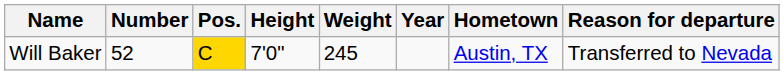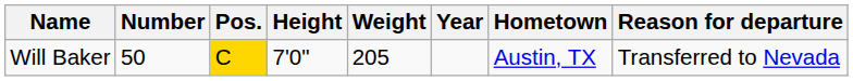 <table class="wikitable sortable" border="1">
 <tr>
 <th>Name</th>
 <th>Number</th>
 <th>Pos.</th>
 <th>Height</th>
 <th>Weight</th>
 <th>Year</th>
 <th>Hometown</th>
 <th class="unsortable">Reason for departure</th>
 </tr>
 <tr>
 <td>Will Baker</td>
-<td>52</td>
+<td>50</td>
 <td style="background: gold;">C</td>
 <td>7'0"</td>
-<td>245</td>
+<td>205</td>
 <td></td>
 <td><a href='#'>Austin, TX</a></td>
 <td>Transferred to <a href='#'>Nevada</a></td>
 </tr>
 </table>
